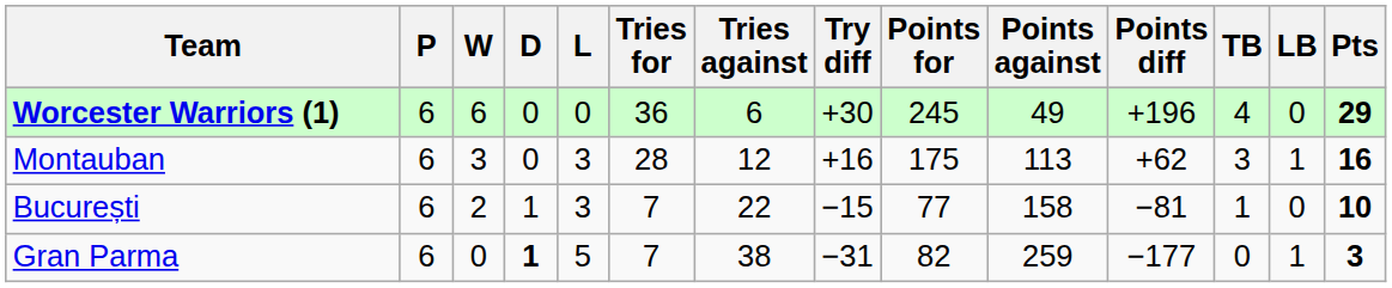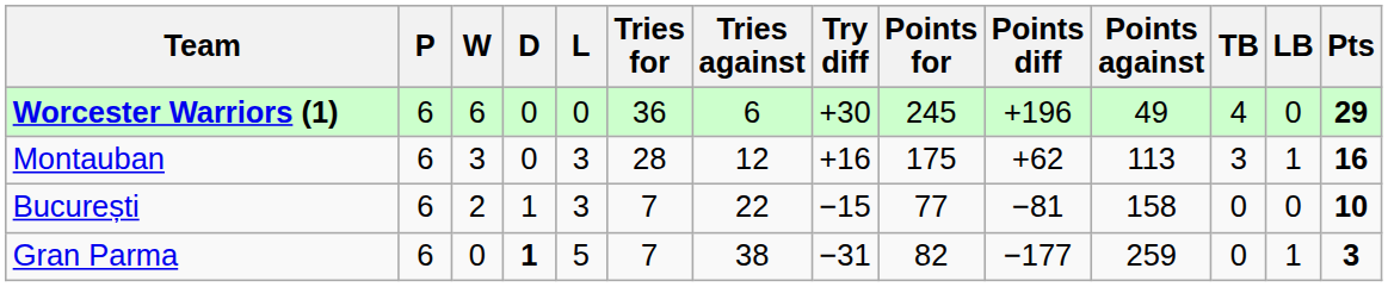 <table class="wikitable" style="text-align: center;">
 <tr>
 <th width="200">Team</th>
 <th width="20">P</th>
 <th width="20">W</th>
 <th width="20">D</th>
 <th width="20">L</th>
 <th width="20">Tries for</th>
 <th width="20">Tries against</th>
 <th width="20">Try diff</th>
 <th width="20">Points for</th>
+<th width="25">Points diff</th>
 <th width="20">Points against</th>
-<th width="25">Points diff</th>
 <th width="20">TB</th>
 <th width="20">LB</th>
 <th width="20">Pts</th>
 </tr>
 <tr bgcolor="#ccffcc">
 <td align="left"> <strong><a href='#'>Worcester Warriors</a> (1)</strong></td>
 <td>6</td>
 <td>6</td>
 <td>0</td>
 <td>0</td>
 <td>36</td>
 <td>6</td>
 <td>+30</td>
 <td>245</td>
+<td>+196</td>
 <td>49</td>
-<td>+196</td>
 <td>4</td>
 <td>0</td>
 <td><strong>29</strong></td>
 </tr>
 <tr>
 <td align="left"> <a href='#'>Montauban</a></td>
 <td>6</td>
 <td>3</td>
 <td>0</td>
 <td>3</td>
 <td>28</td>
 <td>12</td>
 <td>+16</td>
 <td>175</td>
+<td>+62</td>
 <td>113</td>
-<td>+62</td>
 <td>3</td>
 <td>1</td>
 <td><strong>16</strong></td>
 </tr>
 <tr>
 <td align="left"> <a href='#'>București</a></td>
 <td>6</td>
 <td>2</td>
 <td>1</td>
 <td>3</td>
 <td>7</td>
 <td>22</td>
 <td>−15</td>
 <td>77</td>
+<td>−81</td>
 <td>158</td>
-<td>−81</td>
-<td>1</td>
+<td>0</td>
 <td>0</td>
 <td><strong>10</strong></td>
 </tr>
 <tr>
 <td align="left"> <a href='#'>Gran Parma</a></td>
 <td>6</td>
 <td>0</td>
 <td><strong>1</strong></td>
 <td>5</td>
 <td>7</td>
 <td>38</td>
 <td>−31</td>
 <td>82</td>
+<td>−177</td>
 <td>259</td>
-<td>−177</td>
 <td>0</td>
 <td>1</td>
 <td><strong>3</strong></td>
 </tr>
 </table>
